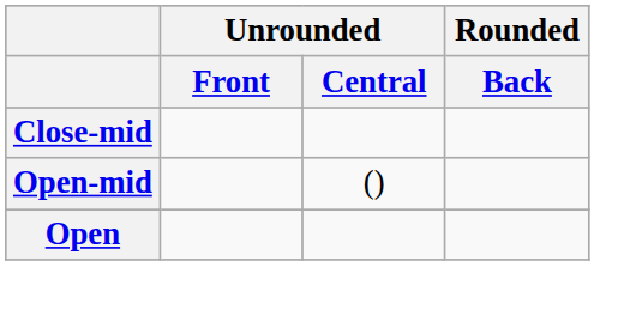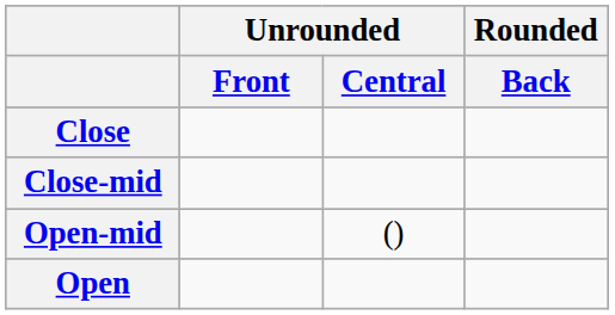 <table class="wikitable" style="text-align:center;">
 <tr>
 <th></th>
 <th colspan="2">Unrounded</th>
 <th>Rounded</th>
 </tr>
 <tr>
 <th></th>
 <th style="width: 4em; text-align:center;"><a href='#'>Front</a></th>
 <th style="width: 4em; text-align:center;"><a href='#'>Central</a></th>
 <th style="width: 4em; text-align:center;"><a href='#'>Back</a></th>
+</tr>
+<tr>
+<th style="width: 5em; text-align:center;"><a href='#'>Close</a></th>
+<td></td>
+<td></td>
+<td></td>
 </tr>
 <tr>
 <th><a href='#'>Close-mid</a></th>
 <td></td>
 <td></td>
 <td></td>
 </tr>
 <tr>
 <th><a href='#'>Open-mid</a></th>
 <td></td>
 <td>()</td>
 <td></td>
 </tr>
 <tr>
 <th><a href='#'>Open</a></th>
 <td></td>
 <td></td>
 <td></td>
 </tr>
 </table>
